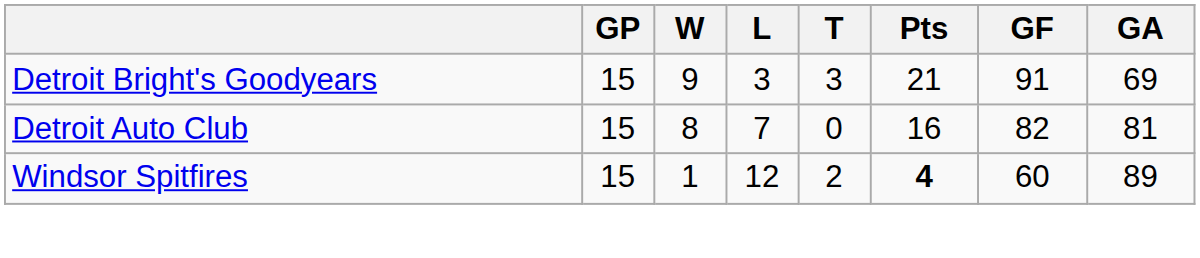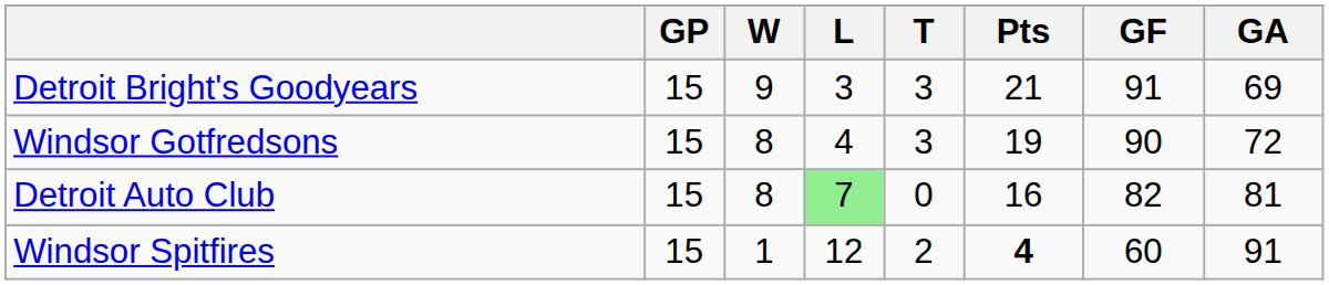 <table class="wikitable">
 <tr>
 <th width="40%"></th>
 <th width="5%">GP</th>
 <th width="5%">W</th>
 <th width="5%">L</th>
 <th width="5%">T</th>
 <th width="7.5%">Pts</th>
 <th width="7.5%">GF</th>
 <th width="7.5%">GA</th>
 </tr>
 <tr align="center">
 <td align="left"><a href='#'>Detroit Bright's Goodyears</a></td>
 <td>15</td>
 <td>9</td>
 <td>3</td>
 <td>3</td>
 <td>21</td>
 <td>91</td>
 <td>69</td>
 </tr>
 <tr align="center">
+<td align="left"><a href='#'>Windsor Gotfredsons</a></td>
+<td>15</td>
+<td>8</td>
+<td>4</td>
+<td>3</td>
+<td>19</td>
+<td>90</td>
+<td>72</td>
+</tr>
+<tr align="center">
 <td align="left"><a href='#'>Detroit Auto Club</a></td>
 <td>15</td>
 <td>8</td>
-<td>7</td>
+<td style="background: lightgreen;">7</td>
 <td>0</td>
 <td>16</td>
 <td>82</td>
 <td>81</td>
 </tr>
 <tr align="center">
 <td align="left"><a href='#'>Windsor Spitfires</a></td>
 <td>15</td>
 <td>1</td>
 <td>12</td>
 <td>2</td>
 <td><strong>4</strong></td>
 <td>60</td>
-<td>89</td>
+<td>91</td>
 </tr>
 </table>
